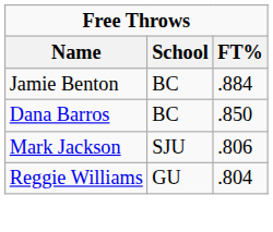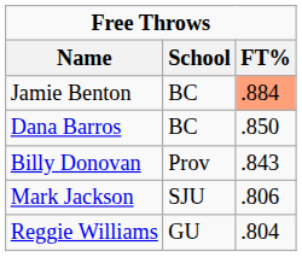 <table class="wikitable">
 <tr>
 <td colspan=3 style="text-align:center;"><strong>Free Throws</strong></td>
 </tr>
 <tr>
 <th>Name</th>
 <th>School</th>
 <th>FT%</th>
 </tr>
 <tr>
 <td>Jamie Benton</td>
 <td>BC</td>
-<td>.884</td>
+<td style="background: lightsalmon;">.884</td>
 </tr>
 <tr>
 <td><a href='#'>Dana Barros</a></td>
 <td>BC</td>
 <td>.850</td>
+</tr>
+<tr>
+<td><a href='#'>Billy Donovan</a></td>
+<td>Prov</td>
+<td>.843</td>
 </tr>
 <tr>
 <td><a href='#'>Mark Jackson</a></td>
 <td>SJU</td>
 <td>.806</td>
 </tr>
 <tr>
 <td><a href='#'>Reggie Williams</a></td>
 <td>GU</td>
 <td>.804</td>
 </tr>
 </table>
